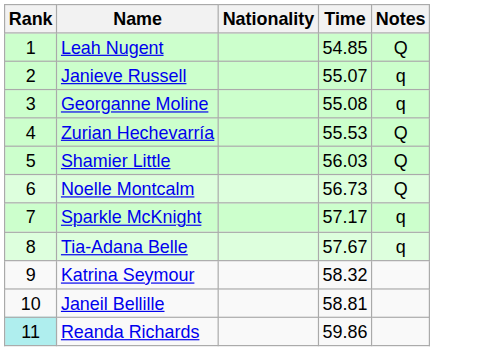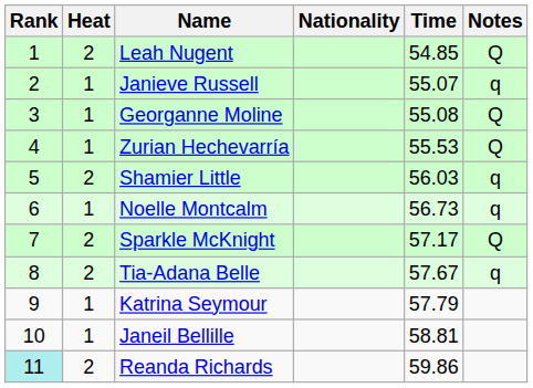 <table class="wikitable sortable" style="text-align:center;font-size:95%">
 <tr>
 <th>Rank</th>
+<th>Heat</th>
 <th>Name</th>
 <th>Nationality</th>
 <th>Time</th>
 <th>Notes</th>
 </tr>
 <tr bgcolor=ccffcc>
 <td>1</td>
+<td>2</td>
 <td align=left><a href='#'>Leah Nugent</a></td>
 <td align=left></td>
 <td>54.85</td>
 <td>Q</td>
 </tr>
 <tr bgcolor=ccffcc>
 <td>2</td>
+<td>1</td>
 <td align=left><a href='#'>Janieve Russell</a></td>
 <td align=left></td>
 <td>55.07</td>
 <td>q</td>
 </tr>
 <tr bgcolor=ccffcc>
 <td>3</td>
+<td>1</td>
 <td align=left><a href='#'>Georganne Moline</a></td>
 <td align=left></td>
 <td>55.08</td>
-<td>q</td>
+<td>Q</td>
 </tr>
 <tr bgcolor=ccffcc>
 <td>4</td>
+<td>1</td>
 <td align=left><a href='#'>Zurian Hechevarría</a></td>
 <td align=left></td>
 <td>55.53</td>
 <td>Q</td>
 </tr>
 <tr bgcolor=ccffcc>
 <td>5</td>
+<td>2</td>
 <td align=left><a href='#'>Shamier Little</a></td>
 <td align=left></td>
 <td>56.03</td>
+<td>q</td>
+</tr>
+<tr bgcolor=ddffdd>
+<td>6</td>
+<td>1</td>
+<td align=left><a href='#'>Noelle Montcalm</a></td>
+<td align=left></td>
+<td>56.73</td>
+<td>q</td>
+</tr>
+<tr bgcolor=ccffcc>
+<td>7</td>
+<td>2</td>
+<td align=left><a href='#'>Sparkle McKnight</a></td>
+<td align=left></td>
+<td>57.17</td>
 <td>Q</td>
 </tr>
 <tr bgcolor=ddffdd>
-<td>6</td>
-<td align=left><a href='#'>Noelle Montcalm</a></td>
-<td align=left></td>
-<td>56.73</td>
-<td>Q</td>
-</tr>
-<tr bgcolor=ccffcc>
-<td>7</td>
-<td align=left><a href='#'>Sparkle McKnight</a></td>
-<td align=left></td>
-<td>57.17</td>
-<td>q</td>
-</tr>
-<tr bgcolor=ddffdd>
 <td>8</td>
+<td>2</td>
 <td align=left><a href='#'>Tia-Adana Belle</a></td>
 <td align=left></td>
 <td>57.67</td>
 <td>q</td>
 </tr>
 <tr>
 <td>9</td>
+<td>1</td>
 <td align=left><a href='#'>Katrina Seymour</a></td>
 <td align=left></td>
-<td>58.32</td>
+<td>57.79</td>
 <td></td>
 </tr>
 <tr>
 <td>10</td>
+<td>1</td>
 <td align=left><a href='#'>Janeil Bellille</a></td>
 <td align=left></td>
 <td>58.81</td>
 <td></td>
 </tr>
 <tr>
 <td style="background: paleturquoise;">11</td>
+<td>2</td>
 <td align=left><a href='#'>Reanda Richards</a></td>
 <td align=left></td>
 <td>59.86</td>
 <td></td>
 </tr>
 </table>
